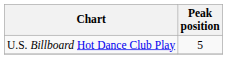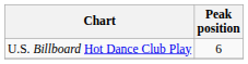 <table class="wikitable">
 <tr>
 <th align="left">Chart</th>
 <th align="center">Peak<br>position</th>
 </tr>
 <tr>
 <td align="left">U.S. <em>Billboard</em> <a href='#'>Hot Dance Club Play</a></td>
-<td align="center">5</td>
+<td align="center">6</td>
 </tr>
 <tr>
 </tr>
 </table>
